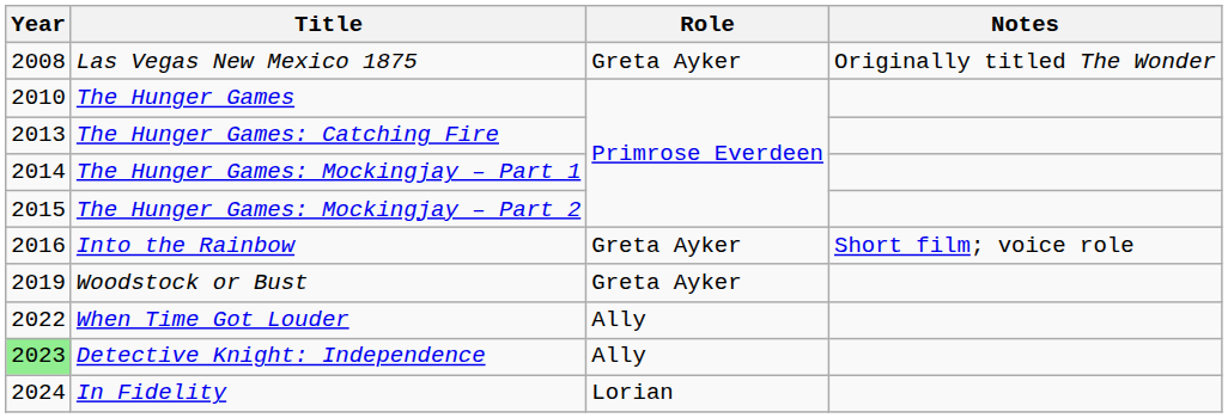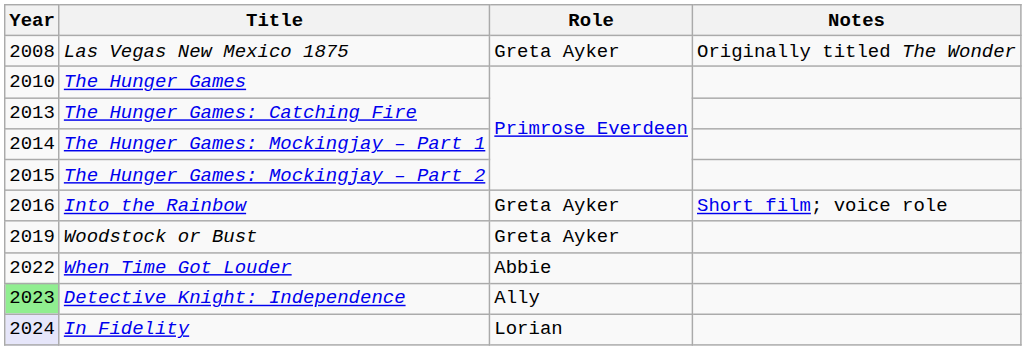 <table class="wikitable sortable">
 <tr>
 <th>Year</th>
 <th>Title</th>
 <th>Role</th>
 <th class="unsortable">Notes</th>
 </tr>
 <tr>
 <td>2008</td>
 <td><em>Las Vegas New Mexico 1875</em></td>
 <td>Greta Ayker</td>
 <td>Originally titled <em>The Wonder</em></td>
 </tr>
 <tr>
 <td>2010</td>
 <td><em><a href='#'>The Hunger Games</a></em></td>
 <td rowspan="4"><a href='#'>Primrose Everdeen</a></td>
 <td></td>
 </tr>
 <tr>
 <td>2013</td>
 <td><em><a href='#'>The Hunger Games: Catching Fire</a></em></td>
 <td></td>
 </tr>
 <tr>
 <td>2014</td>
 <td><em><a href='#'>The Hunger Games: Mockingjay – Part 1</a></em></td>
 <td></td>
 </tr>
 <tr>
 <td>2015</td>
 <td><em><a href='#'>The Hunger Games: Mockingjay – Part 2</a></em></td>
 <td></td>
 </tr>
 <tr>
 <td>2016</td>
 <td><em><a href='#'>Into the Rainbow</a></em></td>
 <td>Greta Ayker</td>
 <td><a href='#'>Short film</a>; voice role</td>
 </tr>
 <tr>
 <td>2019</td>
 <td><em>Woodstock or Bust</em></td>
 <td>Greta Ayker</td>
 <td></td>
 </tr>
 <tr>
 <td>2022</td>
 <td><em><a href='#'>When Time Got Louder</a></em></td>
-<td>Ally</td>
+<td>Abbie</td>
 <td></td>
 </tr>
 <tr>
 <td style="background: lightgreen;">2023</td>
 <td><em><a href='#'>Detective Knight: Independence</a></em></td>
 <td>Ally</td>
 <td></td>
 </tr>
 <tr>
-<td>2024</td>
+<td style="background: lavender;">2024</td>
 <td><em><a href='#'>In Fidelity</a></em></td>
 <td>Lorian</td>
 <td></td>
 </tr>
 </table>
